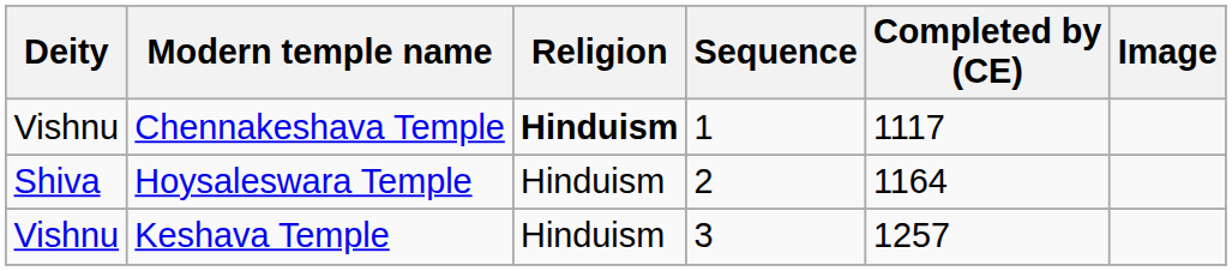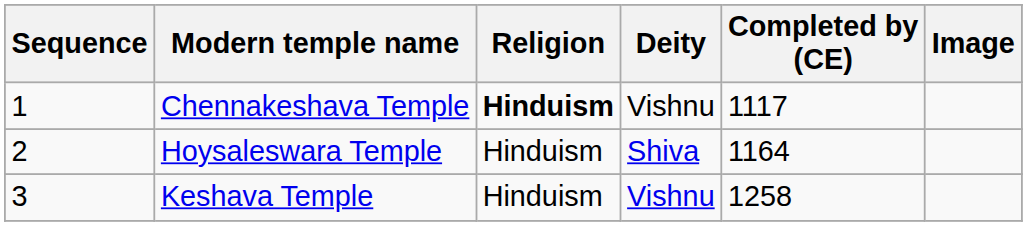 <table class="wikitable sortable">
 <tr>
-<th>Deity</th>
+<th>Sequence</th>
 <th>Modern temple name</th>
 <th>Religion</th>
-<th>Sequence</th>
+<th>Deity</th>
 <th>Completed by<br>(CE)</th>
 <th class="unsortable">Image</th>
 </tr>
 <tr>
-<td>Vishnu</td>
+<td>1</td>
 <td><a href='#'>Chennakeshava Temple</a></td>
 <td><strong>Hinduism</strong></td>
-<td>1</td>
+<td>Vishnu</td>
 <td>1117</td>
 <td></td>
 </tr>
 <tr>
-<td><a href='#'>Shiva</a></td>
+<td>2</td>
 <td><a href='#'>Hoysaleswara Temple</a></td>
 <td>Hinduism</td>
-<td>2</td>
+<td><a href='#'>Shiva</a></td>
 <td>1164</td>
 <td></td>
 </tr>
 <tr>
-<td><a href='#'>Vishnu</a></td>
+<td>3</td>
 <td><a href='#'>Keshava Temple</a></td>
 <td>Hinduism</td>
-<td>3</td>
-<td>1257</td>
+<td><a href='#'>Vishnu</a></td>
+<td>1258</td>
 <td></td>
 </tr>
 </table>
